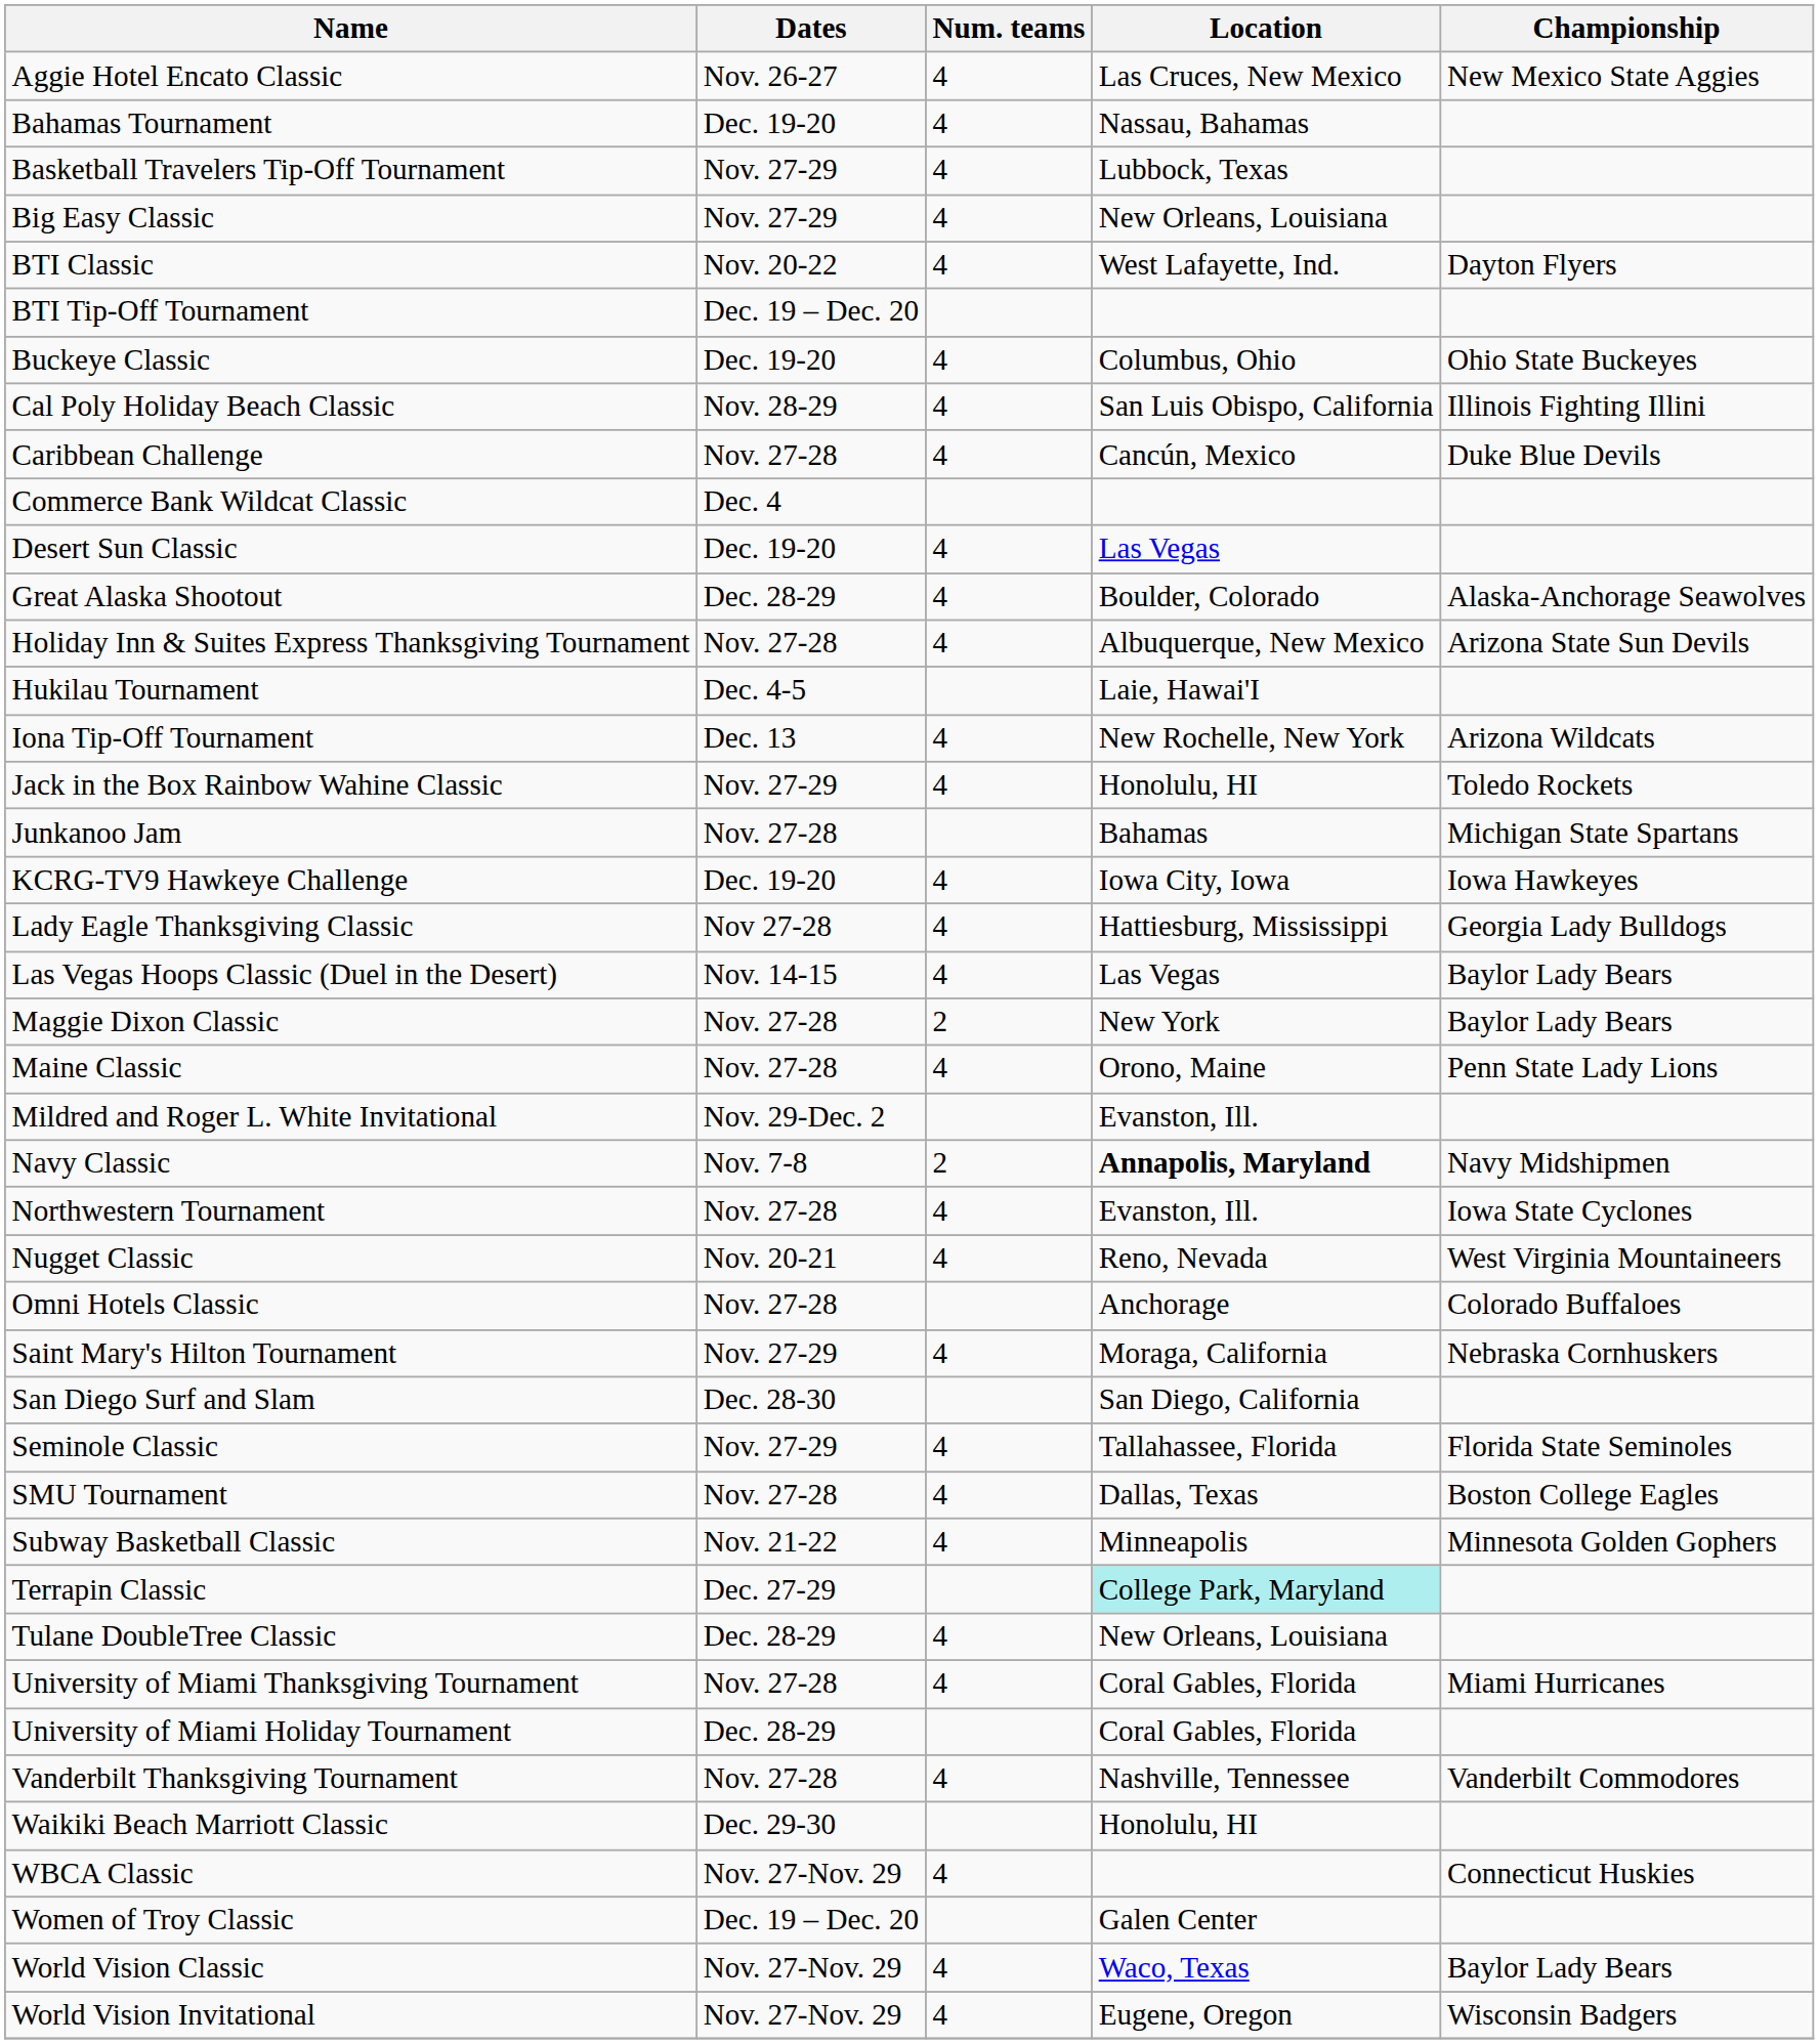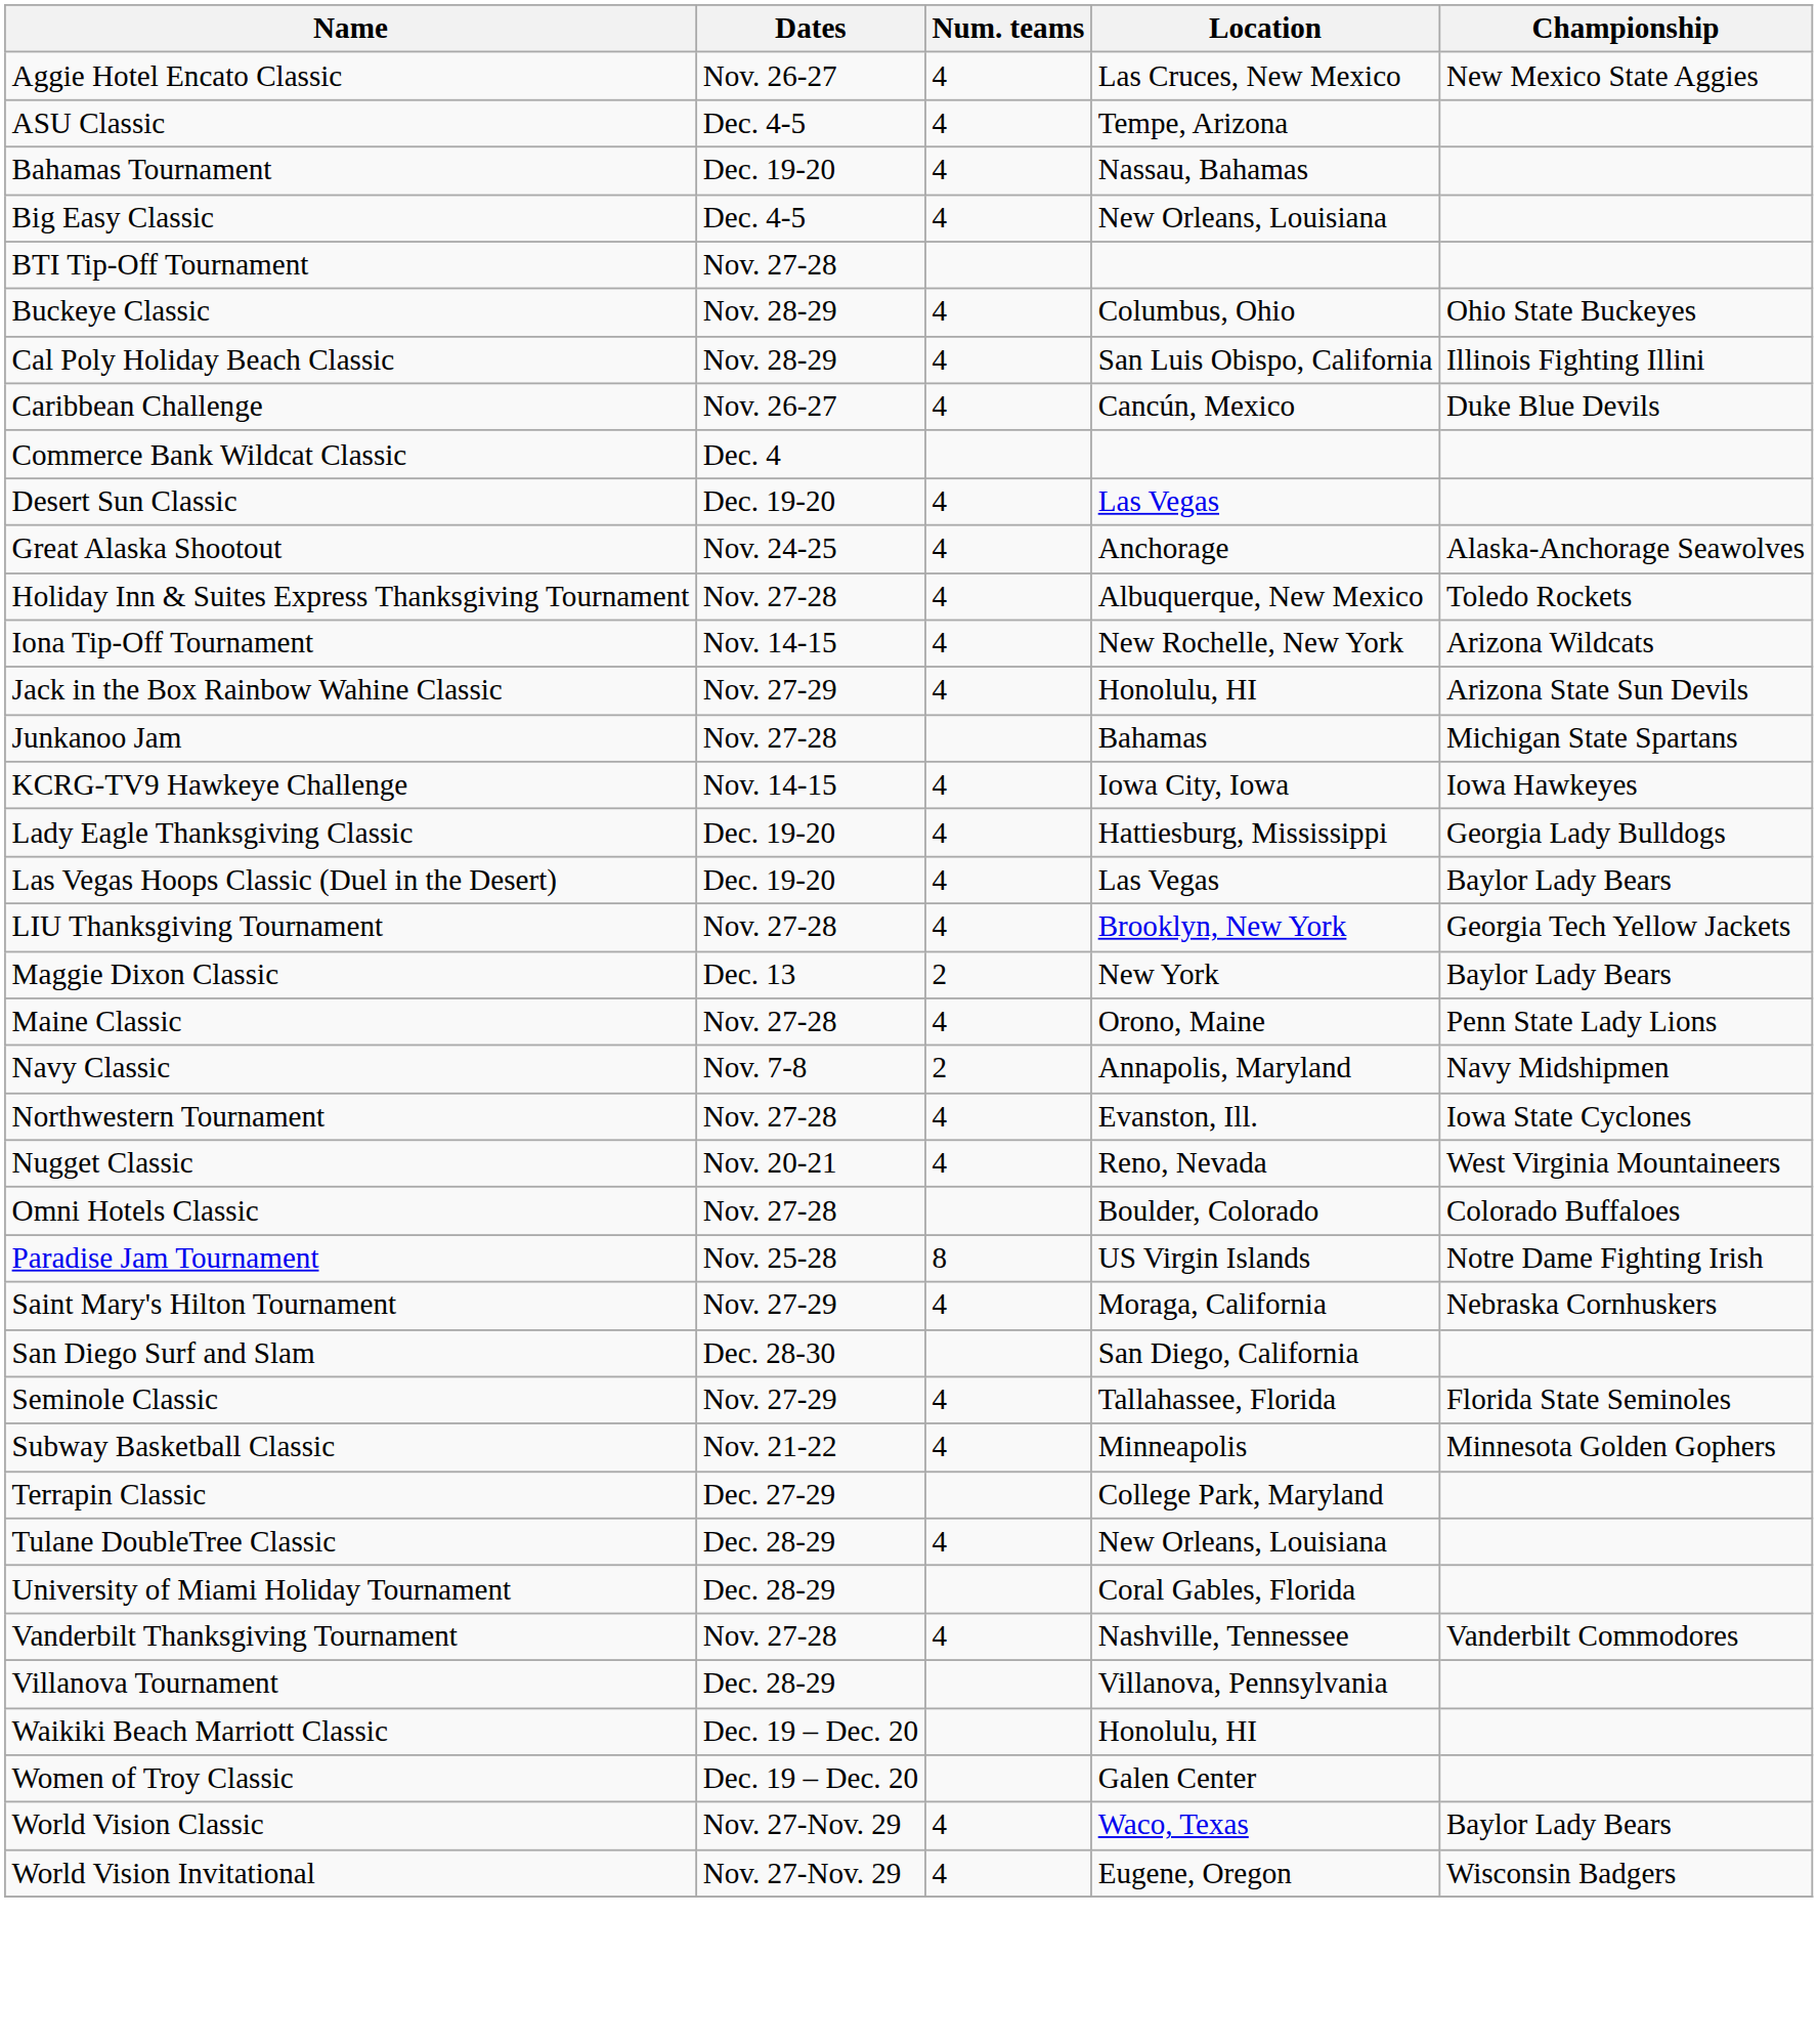 <table class="wikitable">
 <tr>
 <th>Name</th>
 <th>Dates</th>
 <th>Num. teams</th>
 <th>Location</th>
 <th>Championship</th>
 </tr>
 <tr>
 <td>Aggie Hotel Encato Classic</td>
 <td>Nov. 26-27</td>
 <td>4</td>
 <td>Las Cruces, New Mexico</td>
 <td>New Mexico State Aggies</td>
 </tr>
 <tr>
+<td>ASU Classic</td>
+<td>Dec. 4-5</td>
+<td>4</td>
+<td>Tempe, Arizona</td>
+<td></td>
+</tr>
+<tr>
 <td>Bahamas Tournament</td>
 <td>Dec. 19-20</td>
 <td>4</td>
 <td>Nassau, Bahamas</td>
 <td></td>
 </tr>
 <tr>
-<td>Basketball Travelers Tip-Off Tournament</td>
-<td>Nov. 27-29</td>
-<td>4</td>
-<td>Lubbock, Texas</td>
-<td></td>
-</tr>
-<tr>
 <td>Big Easy Classic</td>
-<td>Nov. 27-29</td>
+<td>Dec. 4-5</td>
 <td>4</td>
 <td>New Orleans, Louisiana</td>
 <td></td>
 </tr>
 <tr>
-<td>BTI Classic</td>
-<td>Nov. 20-22</td>
-<td>4</td>
-<td>West Lafayette, Ind.</td>
-<td>Dayton Flyers</td>
-</tr>
-<tr>
 <td>BTI Tip-Off Tournament</td>
-<td>Dec. 19 – Dec. 20</td>
+<td>Nov. 27-28</td>
 <td></td>
 <td></td>
 <td></td>
 </tr>
 <tr>
 <td>Buckeye Classic</td>
-<td>Dec. 19-20</td>
+<td>Nov. 28-29</td>
 <td>4</td>
 <td>Columbus, Ohio</td>
 <td>Ohio State Buckeyes</td>
 </tr>
 <tr>
 <td>Cal Poly Holiday Beach Classic</td>
 <td>Nov. 28-29</td>
 <td>4</td>
 <td>San Luis Obispo, California</td>
 <td>Illinois Fighting Illini</td>
 </tr>
 <tr>
 <td>Caribbean Challenge</td>
-<td>Nov. 27-28</td>
+<td>Nov. 26-27</td>
 <td>4</td>
 <td>Cancún, Mexico</td>
 <td>Duke Blue Devils</td>
 </tr>
 <tr>
 <td>Commerce Bank Wildcat Classic</td>
 <td>Dec. 4</td>
 <td></td>
 <td></td>
 <td></td>
 </tr>
 <tr>
 <td>Desert Sun Classic</td>
 <td>Dec. 19-20</td>
 <td>4</td>
 <td><a href='#'>Las Vegas</a></td>
 <td></td>
 </tr>
 <tr>
 <td>Great Alaska Shootout</td>
-<td>Dec. 28-29</td>
+<td>Nov. 24-25</td>
 <td>4</td>
-<td>Boulder, Colorado</td>
+<td>Anchorage</td>
 <td>Alaska-Anchorage Seawolves</td>
 </tr>
 <tr>
 <td>Holiday Inn & Suites Express Thanksgiving Tournament</td>
 <td>Nov. 27-28</td>
 <td>4</td>
 <td>Albuquerque, New Mexico</td>
-<td>Arizona State Sun Devils</td>
-</tr>
-<tr>
-<td>Hukilau Tournament</td>
-<td>Dec. 4-5</td>
-<td></td>
-<td>Laie, Hawai'I</td>
-<td></td>
+<td>Toledo Rockets</td>
 </tr>
 <tr>
 <td>Iona Tip-Off Tournament</td>
-<td>Dec. 13</td>
+<td>Nov. 14-15</td>
 <td>4</td>
 <td>New Rochelle, New York</td>
 <td>Arizona Wildcats</td>
 </tr>
 <tr>
 <td>Jack in the Box Rainbow Wahine Classic</td>
 <td>Nov. 27-29</td>
 <td>4</td>
 <td>Honolulu, HI</td>
-<td>Toledo Rockets</td>
+<td>Arizona State Sun Devils</td>
 </tr>
 <tr>
 <td>Junkanoo Jam</td>
 <td>Nov. 27-28</td>
 <td></td>
 <td>Bahamas</td>
 <td>Michigan State Spartans</td>
 </tr>
 <tr>
 <td>KCRG-TV9 Hawkeye Challenge</td>
-<td>Dec. 19-20</td>
+<td>Nov. 14-15</td>
 <td>4</td>
 <td>Iowa City, Iowa</td>
 <td>Iowa Hawkeyes</td>
 </tr>
 <tr>
 <td>Lady Eagle Thanksgiving Classic</td>
-<td>Nov 27-28</td>
+<td>Dec. 19-20</td>
 <td>4</td>
 <td>Hattiesburg, Mississippi</td>
 <td>Georgia Lady Bulldogs</td>
 </tr>
 <tr>
 <td>Las Vegas Hoops Classic (Duel in the Desert)</td>
-<td>Nov. 14-15</td>
+<td>Dec. 19-20</td>
 <td>4</td>
 <td>Las Vegas</td>
 <td>Baylor Lady Bears</td>
 </tr>
 <tr>
+<td>LIU Thanksgiving Tournament</td>
+<td>Nov. 27-28</td>
+<td>4</td>
+<td><a href='#'>Brooklyn, New York</a></td>
+<td>Georgia Tech Yellow Jackets</td>
+</tr>
+<tr>
 <td>Maggie Dixon Classic</td>
-<td>Nov. 27-28</td>
+<td>Dec. 13</td>
 <td>2</td>
 <td>New York</td>
 <td>Baylor Lady Bears</td>
 </tr>
 <tr>
 <td>Maine Classic</td>
 <td>Nov. 27-28</td>
 <td>4</td>
 <td>Orono, Maine</td>
 <td>Penn State Lady Lions</td>
 </tr>
 <tr>
-<td>Mildred and Roger L. White Invitational</td>
-<td>Nov. 29-Dec. 2</td>
-<td></td>
-<td>Evanston, Ill.</td>
-<td></td>
-</tr>
-<tr>
 <td>Navy Classic</td>
 <td>Nov. 7-8</td>
 <td>2</td>
-<td><strong>Annapolis, Maryland</strong></td>
+<td>Annapolis, Maryland</td>
 <td>Navy Midshipmen</td>
 </tr>
 <tr>
 <td>Northwestern Tournament</td>
 <td>Nov. 27-28</td>
 <td>4</td>
 <td>Evanston, Ill.</td>
 <td>Iowa State Cyclones</td>
 </tr>
 <tr>
 <td>Nugget Classic</td>
 <td>Nov. 20-21</td>
 <td>4</td>
 <td>Reno, Nevada</td>
 <td>West Virginia Mountaineers</td>
 </tr>
 <tr>
 <td>Omni Hotels Classic</td>
 <td>Nov. 27-28</td>
 <td></td>
-<td>Anchorage</td>
+<td>Boulder, Colorado</td>
 <td>Colorado Buffaloes</td>
+</tr>
+<tr>
+<td><a href='#'>Paradise Jam Tournament</a></td>
+<td>Nov. 25-28</td>
+<td>8</td>
+<td>US Virgin Islands</td>
+<td>Notre Dame Fighting Irish</td>
 </tr>
 <tr>
 <td>Saint Mary's Hilton Tournament</td>
 <td>Nov. 27-29</td>
 <td>4</td>
 <td>Moraga, California</td>
 <td>Nebraska Cornhuskers</td>
 </tr>
 <tr>
 <td>San Diego Surf and Slam</td>
 <td>Dec. 28-30</td>
 <td></td>
 <td>San Diego, California</td>
 <td></td>
 </tr>
 <tr>
 <td>Seminole Classic</td>
 <td>Nov. 27-29</td>
 <td>4</td>
 <td>Tallahassee, Florida</td>
 <td>Florida State Seminoles</td>
 </tr>
 <tr>
-<td>SMU Tournament</td>
-<td>Nov. 27-28</td>
-<td>4</td>
-<td>Dallas, Texas</td>
-<td>Boston College Eagles</td>
-</tr>
-<tr>
 <td>Subway Basketball Classic</td>
 <td>Nov. 21-22</td>
 <td>4</td>
 <td>Minneapolis</td>
 <td>Minnesota Golden Gophers</td>
 </tr>
 <tr>
 <td>Terrapin Classic</td>
 <td>Dec. 27-29</td>
 <td></td>
-<td style="background: paleturquoise;">College Park, Maryland</td>
+<td>College Park, Maryland</td>
 <td></td>
 </tr>
 <tr>
 <td>Tulane DoubleTree Classic</td>
 <td>Dec. 28-29</td>
 <td>4</td>
 <td>New Orleans, Louisiana</td>
 <td></td>
-</tr>
-<tr>
-<td>University of Miami Thanksgiving Tournament</td>
-<td>Nov. 27-28</td>
-<td>4</td>
-<td>Coral Gables, Florida</td>
-<td>Miami Hurricanes</td>
 </tr>
 <tr>
 <td>University of Miami Holiday Tournament</td>
 <td>Dec. 28-29</td>
 <td></td>
 <td>Coral Gables, Florida</td>
 <td></td>
 </tr>
 <tr>
 <td>Vanderbilt Thanksgiving Tournament</td>
 <td>Nov. 27-28</td>
 <td>4</td>
 <td>Nashville, Tennessee</td>
 <td>Vanderbilt Commodores</td>
 </tr>
 <tr>
+<td>Villanova Tournament</td>
+<td>Dec. 28-29</td>
+<td></td>
+<td>Villanova, Pennsylvania</td>
+<td></td>
+</tr>
+<tr>
 <td>Waikiki Beach Marriott Classic</td>
-<td>Dec. 29-30</td>
+<td>Dec. 19 – Dec. 20</td>
 <td></td>
 <td>Honolulu, HI</td>
 <td></td>
-</tr>
-<tr>
-<td>WBCA Classic</td>
-<td>Nov. 27-Nov. 29</td>
-<td>4</td>
-<td></td>
-<td>Connecticut Huskies</td>
 </tr>
 <tr>
 <td>Women of Troy Classic</td>
 <td>Dec. 19 – Dec. 20</td>
 <td></td>
 <td>Galen Center</td>
 <td></td>
 </tr>
 <tr>
 <td>World Vision Classic</td>
 <td>Nov. 27-Nov. 29</td>
 <td>4</td>
 <td><a href='#'>Waco, Texas</a></td>
 <td>Baylor Lady Bears</td>
 </tr>
 <tr>
 <td>World Vision Invitational</td>
 <td>Nov. 27-Nov. 29</td>
 <td>4</td>
 <td>Eugene, Oregon</td>
 <td>Wisconsin Badgers</td>
 </tr>
 <tr>
 </tr>
 </table>
